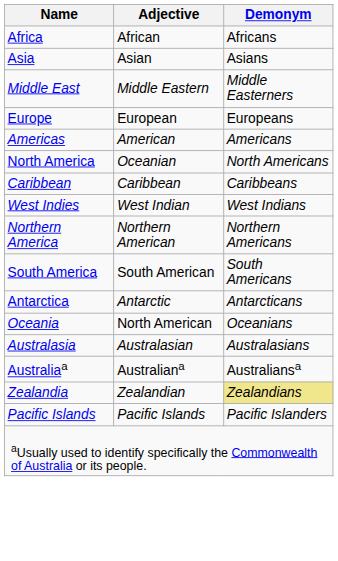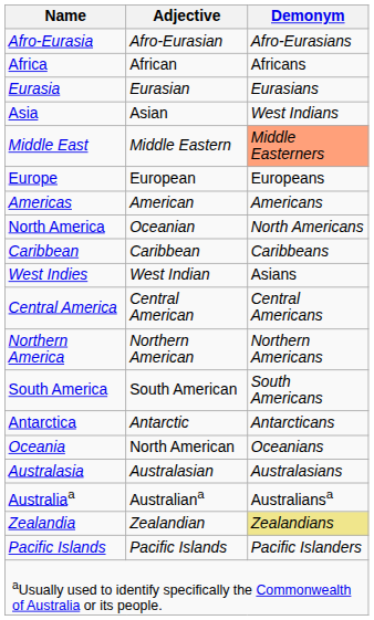 <table class="wikitable">
 <tr>
 <th width="120px">Name</th>
 <th width="120px">Adjective</th>
 <th width="120px"><a href='#'>Demonym</a></th>
 </tr>
 <tr>
+<td><em><a href='#'>Afro-Eurasia</a></em></td>
+<td><em>Afro-Eurasian</em></td>
+<td><em>Afro-Eurasians</em></td>
+</tr>
+<tr>
 <td><a href='#'>Africa</a></td>
 <td>African</td>
 <td>Africans</td>
 </tr>
 <tr>
+<td><em><a href='#'>Eurasia</a></em></td>
+<td><em>Eurasian</em></td>
+<td><em>Eurasians</em></td>
+</tr>
+<tr>
 <td><a href='#'>Asia</a></td>
 <td>Asian</td>
-<td>Asians</td>
+<td><em>West Indians</em></td>
 </tr>
 <tr>
 <td><em><a href='#'>Middle East</a></em></td>
 <td><em>Middle Eastern</em></td>
-<td><em>Middle Easterners</em></td>
+<td style="background: lightsalmon;"><em>Middle Easterners</em></td>
 </tr>
 <tr>
 <td><a href='#'>Europe</a></td>
 <td>European</td>
 <td>Europeans</td>
 </tr>
 <tr>
 <td><em><a href='#'>Americas</a></em></td>
 <td><em>American</em></td>
 <td><em>Americans</em></td>
 </tr>
 <tr>
 <td><a href='#'>North America</a></td>
 <td><em>Oceanian</em></td>
 <td><em>North Americans</em></td>
 </tr>
 <tr>
 <td><em><a href='#'>Caribbean</a></em></td>
 <td><em>Caribbean</em></td>
 <td><em>Caribbeans</em></td>
 </tr>
 <tr>
 <td><em><a href='#'>West Indies</a></em></td>
 <td><em>West Indian</em></td>
-<td><em>West Indians</em></td>
+<td>Asians</td>
+</tr>
+<tr>
+<td><em><a href='#'>Central America</a></em></td>
+<td><em>Central American</em></td>
+<td><em>Central Americans</em></td>
 </tr>
 <tr>
 <td><em><a href='#'>Northern America</a></em></td>
 <td><em>Northern American</em></td>
 <td><em>Northern Americans</em></td>
 </tr>
 <tr>
 <td><a href='#'>South America</a></td>
 <td>South American</td>
 <td><em>South Americans</em></td>
 </tr>
 <tr>
 <td><a href='#'>Antarctica</a></td>
 <td><em>Antarctic</em></td>
 <td><em>Antarcticans</em></td>
 </tr>
 <tr>
 <td><em><a href='#'>Oceania</a></em></td>
 <td>North American</td>
 <td><em>Oceanians</em></td>
 </tr>
 <tr>
 <td><em><a href='#'>Australasia</a></em></td>
 <td><em>Australasian</em></td>
 <td><em>Australasians</em></td>
 </tr>
 <tr>
 <td><a href='#'>Australia</a><sup>a</sup></td>
 <td>Australian<sup>a</sup></td>
 <td>Australians<sup>a</sup></td>
 </tr>
 <tr>
 <td><em><a href='#'>Zealandia</a></em></td>
 <td><em>Zealandian</em></td>
 <td style="background: khaki;"><em>Zealandians</em></td>
 </tr>
 <tr>
 <td><em><a href='#'>Pacific Islands</a></em></td>
 <td><em>Pacific Islands</em></td>
 <td><em>Pacific Islanders</em></td>
 </tr>
 <tr>
 <td colspan="3" style="padding-left:0.5em; font-size:90%;"><br><sup>a</sup>Usually used to identify specifically the <a href='#'>Commonwealth of Australia</a> or its people.<br></td>
 </tr>
 </table>
